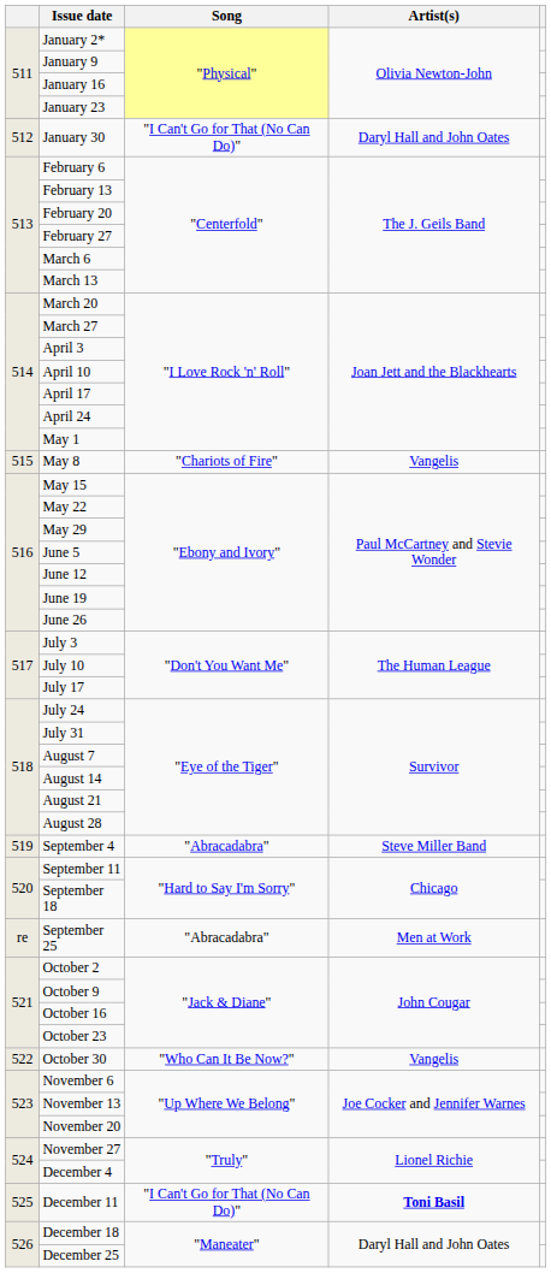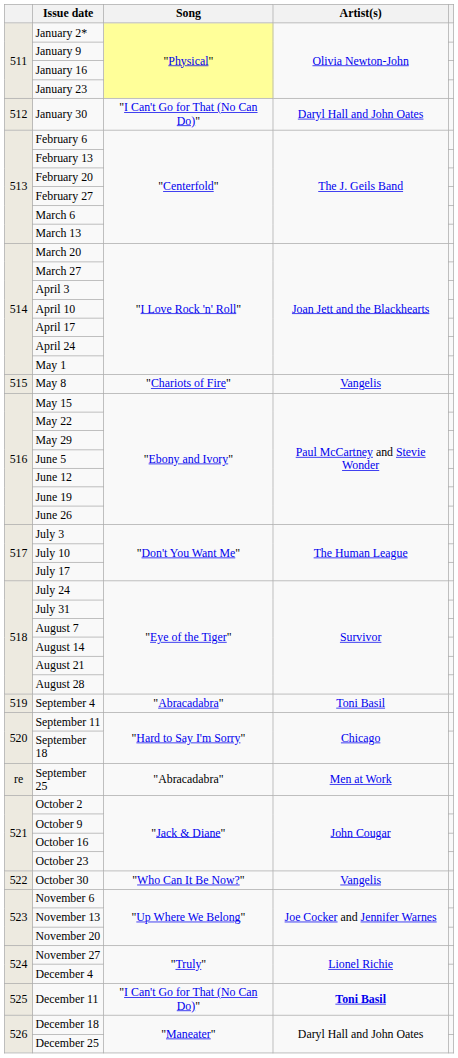 <table class="wikitable">
 <tr>
 <th width=31></th>
 <th>Issue date</th>
 <th>Song</th>
 <th>Artist(s)</th>
 <th></th>
 </tr>
 <tr>
 <td align="center" bgcolor=EDEAE0 rowspan=4>511</td>
 <td>January 2*</td>
 <td bgcolor=#FFFF99 align="center" rowspan="4">"<a href='#'>Physical</a>"</td>
 <td align="center" rowspan="4"><a href='#'>Olivia Newton-John</a></td>
 <td align="center"></td>
 </tr>
 <tr>
 <td>January 9</td>
 <td align="center"></td>
 </tr>
 <tr>
 <td>January 16</td>
 <td align="center"></td>
 </tr>
 <tr>
 <td>January 23</td>
 <td align="center"></td>
 </tr>
 <tr>
 <td align="center" bgcolor=EDEAE0>512</td>
 <td>January 30</td>
 <td align="center">"<a href='#'>I Can't Go for That (No Can Do)</a>"</td>
 <td align="center"><a href='#'>Daryl Hall and John Oates</a></td>
 <td align="center"></td>
 </tr>
 <tr>
 <td align="center" bgcolor=EDEAE0 rowspan=6>513</td>
 <td>February 6</td>
 <td align="center" rowspan="6">"<a href='#'>Centerfold</a>"</td>
 <td align="center" rowspan="6"><a href='#'>The J. Geils Band</a></td>
 <td align="center"></td>
 </tr>
 <tr>
 <td>February 13</td>
 <td align="center"></td>
 </tr>
 <tr>
 <td>February 20</td>
 <td align="center"></td>
 </tr>
 <tr>
 <td>February 27</td>
 <td align="center"></td>
 </tr>
 <tr>
 <td>March 6</td>
 <td align="center"></td>
 </tr>
 <tr>
 <td>March 13</td>
 <td align="center"></td>
 </tr>
 <tr>
 <td align="center" bgcolor=EDEAE0 rowspan=7>514</td>
 <td>March 20</td>
 <td align="center" rowspan="7">"<a href='#'>I Love Rock 'n' Roll</a>"</td>
 <td align="center" rowspan="7"><a href='#'>Joan Jett and the Blackhearts</a></td>
 <td align="center"></td>
 </tr>
 <tr>
 <td>March 27</td>
 <td align="center"></td>
 </tr>
 <tr>
 <td>April 3</td>
 <td align="center"></td>
 </tr>
 <tr>
 <td>April 10</td>
 <td align="center"></td>
 </tr>
 <tr>
 <td>April 17</td>
 <td align="center"></td>
 </tr>
 <tr>
 <td>April 24</td>
 <td align="center"></td>
 </tr>
 <tr>
 <td>May 1</td>
 <td align="center"></td>
 </tr>
 <tr>
 <td align="center" bgcolor=EDEAE0>515</td>
 <td>May 8</td>
 <td align="center">"<a href='#'>Chariots of Fire</a>"</td>
 <td align="center"><a href='#'>Vangelis</a></td>
 <td align="center"></td>
 </tr>
 <tr>
 <td align="center" bgcolor=EDEAE0 rowspan=7>516</td>
 <td>May 15</td>
 <td align="center" rowspan="7">"<a href='#'>Ebony and Ivory</a>"</td>
 <td align="center" rowspan="7"><a href='#'>Paul McCartney</a> and <a href='#'>Stevie Wonder</a></td>
 <td align="center"></td>
 </tr>
 <tr>
 <td>May 22</td>
 <td align="center"></td>
 </tr>
 <tr>
 <td>May 29</td>
 <td align="center"></td>
 </tr>
 <tr>
 <td>June 5</td>
 <td align="center"></td>
 </tr>
 <tr>
 <td>June 12</td>
 <td align="center"></td>
 </tr>
 <tr>
 <td>June 19</td>
 <td align="center"></td>
 </tr>
 <tr>
 <td>June 26</td>
 <td align="center"></td>
 </tr>
 <tr>
 <td align="center" bgcolor=EDEAE0 rowspan=3>517</td>
 <td>July 3</td>
 <td align="center" rowspan="3">"<a href='#'>Don't You Want Me</a>"</td>
 <td align="center" rowspan="3"><a href='#'>The Human League</a></td>
 <td align="center"></td>
 </tr>
 <tr>
 <td>July 10</td>
 <td align="center"></td>
 </tr>
 <tr>
 <td>July 17</td>
 <td align="center"></td>
 </tr>
 <tr>
 <td align="center" bgcolor=EDEAE0 rowspan=6>518</td>
 <td>July 24</td>
 <td align="center" rowspan="6">"<a href='#'>Eye of the Tiger</a>"</td>
 <td align="center" rowspan="6"><a href='#'>Survivor</a></td>
 <td align="center"></td>
 </tr>
 <tr>
 <td>July 31</td>
 <td align="center"></td>
 </tr>
 <tr>
 <td>August 7</td>
 <td align="center"></td>
 </tr>
 <tr>
 <td>August 14</td>
 <td align="center"></td>
 </tr>
 <tr>
 <td>August 21</td>
 <td align="center"></td>
 </tr>
 <tr>
 <td>August 28</td>
 <td align="center"></td>
 </tr>
 <tr>
 <td align="center" bgcolor=EDEAE0>519</td>
 <td>September 4</td>
 <td align="center">"<a href='#'>Abracadabra</a>"</td>
-<td align="center"><a href='#'>Steve Miller Band</a></td>
+<td align="center"><a href='#'>Toni Basil</a></td>
 <td align="center"></td>
 </tr>
 <tr>
 <td align="center" bgcolor=EDEAE0 rowspan=2>520</td>
 <td>September 11</td>
 <td align="center" rowspan="2">"<a href='#'>Hard to Say I'm Sorry</a>"</td>
 <td align="center" rowspan="2"><a href='#'>Chicago</a></td>
 <td align="center"></td>
 </tr>
 <tr>
 <td>September 18</td>
 <td align="center"></td>
 </tr>
 <tr>
 <td align="center" bgcolor=EDEAE0>re</td>
 <td>September 25</td>
 <td align="center">"Abracadabra"</td>
 <td align="center"><a href='#'>Men at Work</a></td>
 <td align="center"></td>
 </tr>
 <tr>
 <td align="center" bgcolor=EDEAE0 rowspan=4>521</td>
 <td>October 2</td>
 <td align="center" rowspan="4">"<a href='#'>Jack & Diane</a>"</td>
 <td align="center" rowspan="4"><a href='#'>John Cougar</a></td>
 <td align="center"></td>
 </tr>
 <tr>
 <td>October 9</td>
 <td align="center"></td>
 </tr>
 <tr>
 <td>October 16</td>
 <td align="center"></td>
 </tr>
 <tr>
 <td>October 23</td>
 <td align="center"></td>
 </tr>
 <tr>
 <td align="center" bgcolor=EDEAE0>522</td>
 <td>October 30</td>
 <td align="center">"<a href='#'>Who Can It Be Now?</a>"</td>
 <td align="center"><a href='#'>Vangelis</a></td>
 <td align="center"></td>
 </tr>
 <tr>
 <td align="center" bgcolor=EDEAE0 rowspan=3>523</td>
 <td>November 6</td>
 <td align="center" rowspan="3">"<a href='#'>Up Where We Belong</a>"</td>
 <td align="center" rowspan="3"><a href='#'>Joe Cocker</a> and <a href='#'>Jennifer Warnes</a></td>
 <td align="center"></td>
 </tr>
 <tr>
 <td>November 13</td>
 <td align="center"></td>
 </tr>
 <tr>
 <td>November 20</td>
 <td align="center"></td>
 </tr>
 <tr>
 <td align="center" bgcolor=EDEAE0 rowspan=2>524</td>
 <td>November 27</td>
 <td align="center" rowspan="2">"<a href='#'>Truly</a>"</td>
 <td align="center" rowspan="2"><a href='#'>Lionel Richie</a></td>
 <td align="center"></td>
 </tr>
 <tr>
 <td>December 4</td>
 <td align="center"></td>
 </tr>
 <tr>
 <td align="center" bgcolor=EDEAE0>525</td>
 <td>December 11</td>
 <td align="center">"<a href='#'>I Can't Go for That (No Can Do)</a>"</td>
 <td align="center"><strong><a href='#'>Toni Basil</a></strong></td>
 <td align="center"></td>
 </tr>
 <tr>
 <td align="center" bgcolor=EDEAE0 rowspan=2>526</td>
 <td>December 18</td>
 <td align="center" rowspan="2">"<a href='#'>Maneater</a>"</td>
 <td align="center" rowspan="2">Daryl Hall and John Oates</td>
 <td align="center"></td>
 </tr>
 <tr>
 <td>December 25</td>
 <td align="center"></td>
 </tr>
 </table>
